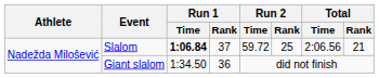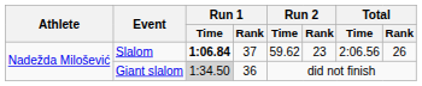 <table class="wikitable" style="font-size:90%">
 <tr>
 <th rowspan=2>Athlete</th>
 <th rowspan=2>Event</th>
 <th colspan=2>Run 1</th>
 <th colspan=2>Run 2</th>
 <th colspan=2>Total</th>
 </tr>
 <tr style="font-size:95%">
 <th>Time</th>
 <th>Rank</th>
 <th>Time</th>
 <th>Rank</th>
 <th>Time</th>
 <th>Rank</th>
 </tr>
 <tr align=center>
 <td align="left" rowspan="2"><a href='#'>Nadežda Milošević</a></td>
 <td align="left"><a href='#'>Slalom</a></td>
 <td><strong>1:06.84</strong></td>
 <td>37</td>
-<td>59.72</td>
-<td>25</td>
+<td>59.62</td>
+<td>23</td>
 <td>2:06.56</td>
-<td>21</td>
+<td>26</td>
 </tr>
 <tr align=center>
 <td align="left"><a href='#'>Giant slalom</a></td>
-<td>1:34.50</td>
+<td style="background: lightgrey;">1:34.50</td>
 <td>36</td>
 <td colspan=4>did not finish</td>
 </tr>
 </table>
